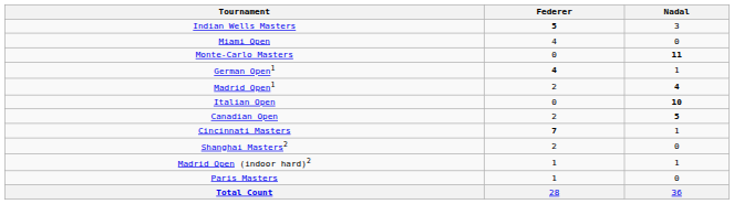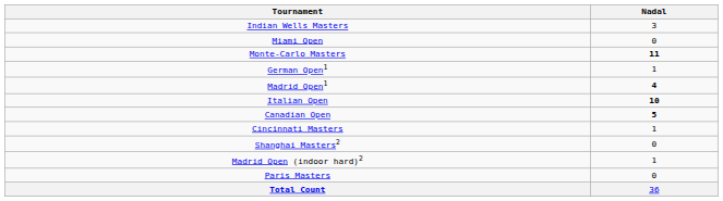 <table class=wikitable style="font-size:90%; width:50%; vertical-align:top; text-align:center;">
 <tr>
 <th>Tournament</th>
-<th>Federer</th>
 <th>Nadal</th>
 </tr>
 <tr>
 <td><a href='#'>Indian Wells Masters</a></td>
-<td style="text-align:center;"><strong>5</strong></td>
 <td style="text-align:center;">3</td>
 </tr>
 <tr>
 <td><a href='#'>Miami Open</a></td>
-<td style="text-align:center;">4</td>
 <td style="text-align:center;">0</td>
 </tr>
 <tr>
 <td><a href='#'>Monte-Carlo Masters</a></td>
-<td style="text-align:center;">0</td>
 <td style="text-align:center;"><strong>11</strong></td>
 </tr>
 <tr>
 <td><a href='#'>German Open</a><sup>1</sup></td>
-<td style="text-align:center;"><strong>4</strong></td>
 <td style="text-align:center;">1</td>
 </tr>
 <tr>
 <td><a href='#'>Madrid Open</a><sup>1</sup></td>
-<td style="text-align:center;">2</td>
 <td style="text-align:center;"><strong>4</strong></td>
 </tr>
 <tr>
 <td><a href='#'>Italian Open</a></td>
-<td style="text-align:center;">0</td>
 <td style="text-align:center;"><strong>10</strong></td>
 </tr>
 <tr>
 <td><a href='#'>Canadian Open</a></td>
-<td style="text-align:center;">2</td>
 <td style="text-align:center;"><strong>5</strong></td>
 </tr>
 <tr>
 <td><a href='#'>Cincinnati Masters</a></td>
-<td style="text-align:center;"><strong>7</strong></td>
 <td style="text-align:center;">1</td>
 </tr>
 <tr>
 <td><a href='#'>Shanghai Masters</a><sup>2</sup></td>
-<td style="text-align:center;">2</td>
 <td style="text-align:center;">0</td>
 </tr>
 <tr>
 <td><a href='#'>Madrid Open</a> (indoor hard)<sup>2</sup></td>
 <td style="text-align:center;">1</td>
-<td style="text-align:center;">1</td>
 </tr>
 <tr>
 <td><a href='#'>Paris Masters</a></td>
-<td style="text-align:center;">1</td>
 <td style="text-align:center;">0</td>
 </tr>
 <tr>
 <td bgcolor=#F2F2F2><strong><a href='#'>Total Count</a></strong></td>
-<td style="background:#F2F2F2; text-align:center;"><a href='#'>28</a></td>
 <td style="background:#F2F2F2; text-align:center;"><a href='#'>36</a></td>
 </tr>
 </table>
